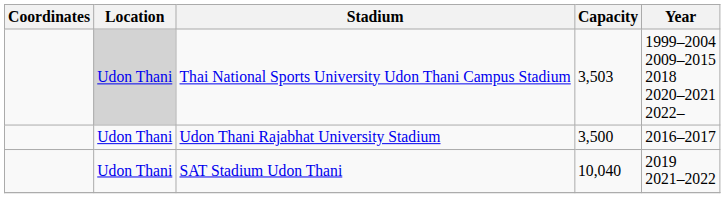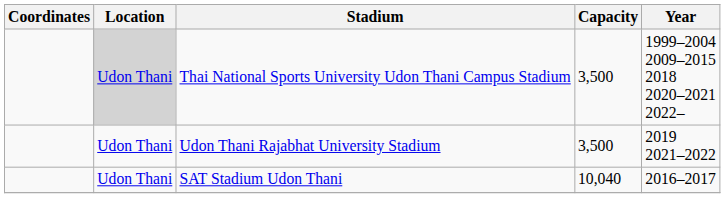 <table class="wikitable sortable">
 <tr>
 <th>Coordinates</th>
 <th>Location</th>
 <th>Stadium</th>
 <th>Capacity</th>
 <th>Year</th>
 </tr>
 <tr>
 <td></td>
 <td style="background: lightgrey;"><a href='#'>Udon Thani</a></td>
 <td><a href='#'>Thai National Sports University Udon Thani Campus Stadium</a></td>
-<td>3,503</td>
+<td>3,500</td>
 <td>1999–2004<br>2009–2015<br>2018<br>2020–2021<br>2022–</td>
 </tr>
 <tr>
 <td></td>
 <td><a href='#'>Udon Thani</a></td>
 <td><a href='#'>Udon Thani Rajabhat University Stadium</a></td>
 <td>3,500</td>
-<td>2016–2017</td>
+<td>2019<br>2021–2022</td>
 </tr>
 <tr>
 <td></td>
 <td><a href='#'>Udon Thani</a></td>
 <td><a href='#'>SAT Stadium Udon Thani</a></td>
 <td>10,040</td>
-<td>2019<br>2021–2022</td>
+<td>2016–2017</td>
 </tr>
 <tr>
 </tr>
 </table>
